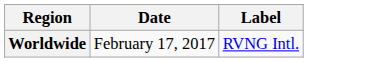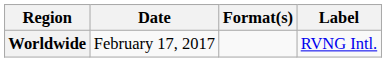 <table class="wikitable plainrowheaders">
 <tr>
 <th scope="col">Region</th>
 <th scope="col">Date</th>
+<th scope="col">Format(s)</th>
 <th scope="col">Label</th>
 </tr>
 <tr>
 <th scope="row">Worldwide</th>
 <td>February 17, 2017</td>
+<td></td>
 <td><a href='#'>RVNG Intl.</a></td>
 </tr>
 </table>
